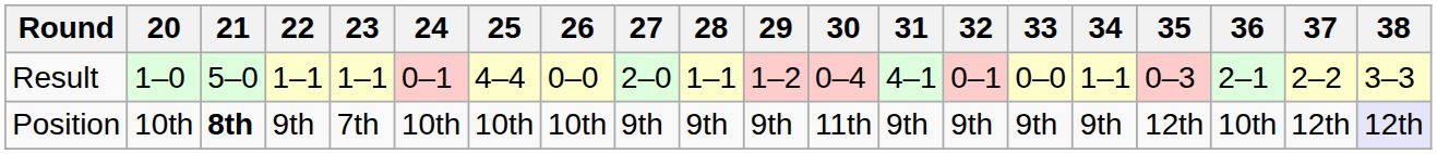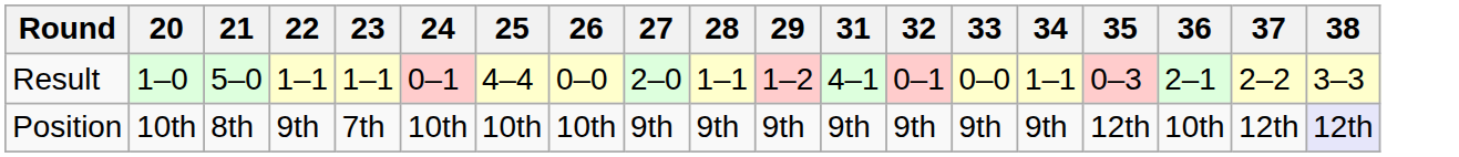 <table class="wikitable">
 <tr>
 <th>Round</th>
 <th>20</th>
 <th>21</th>
 <th>22</th>
 <th>23</th>
 <th>24</th>
 <th>25</th>
 <th>26</th>
 <th>27</th>
 <th>28</th>
 <th>29</th>
-<th>30</th>
 <th>31</th>
 <th>32</th>
 <th>33</th>
 <th>34</th>
 <th>35</th>
 <th>36</th>
 <th>37</th>
 <th>38</th>
 </tr>
 <tr>
 <td>Result</td>
 <td bgcolor="#DDFFDD">1–0</td>
 <td bgcolor="#DDFFDD">5–0</td>
 <td bgcolor="#FFFFCC">1–1</td>
 <td bgcolor="#FFFFCC">1–1</td>
 <td bgcolor="#FFCCCC">0–1</td>
 <td bgcolor="#FFFFCC">4–4</td>
 <td bgcolor="#FFFFCC">0–0</td>
 <td bgcolor="#DDFFDD">2–0</td>
 <td bgcolor="#FFFFCC">1–1</td>
 <td bgcolor="#FFCCCC">1–2</td>
-<td bgcolor="#FFCCCC">0–4</td>
 <td bgcolor="#DDFFDD">4–1</td>
 <td bgcolor="#FFCCCC">0–1</td>
 <td bgcolor="#FFFFCC">0–0</td>
 <td bgcolor="#FFFFCC">1–1</td>
 <td bgcolor="#FFCCCC">0–3</td>
 <td bgcolor="#DDFFDD">2–1</td>
 <td bgcolor="#FFFFCC">2–2</td>
 <td bgcolor="#FFFFCC">3–3</td>
 </tr>
 <tr>
 <td>Position</td>
 <td>10th</td>
-<td><strong>8th</strong></td>
+<td>8th</td>
 <td>9th</td>
 <td>7th</td>
 <td>10th</td>
 <td>10th</td>
 <td>10th</td>
 <td>9th</td>
 <td>9th</td>
 <td>9th</td>
-<td>11th</td>
 <td>9th</td>
 <td>9th</td>
 <td>9th</td>
 <td>9th</td>
 <td>12th</td>
 <td>10th</td>
 <td>12th</td>
 <td style="background: lavender;">12th</td>
 </tr>
 </table>
